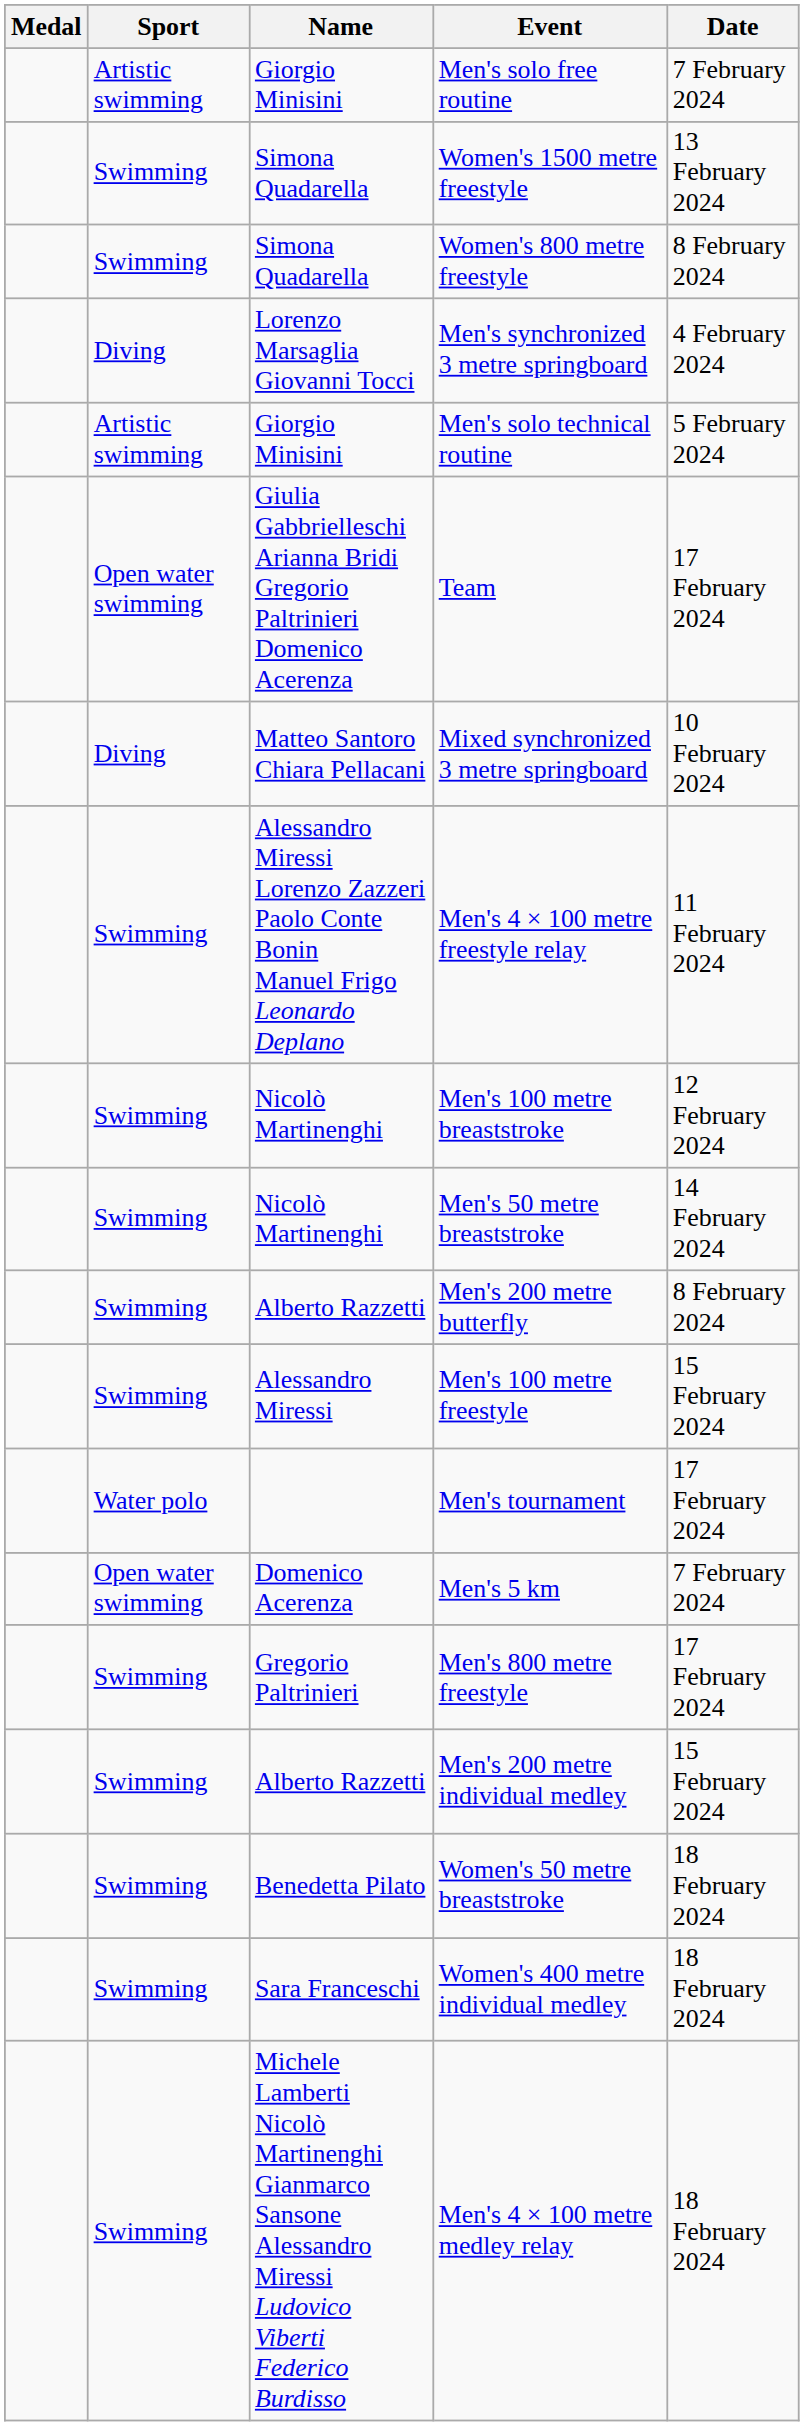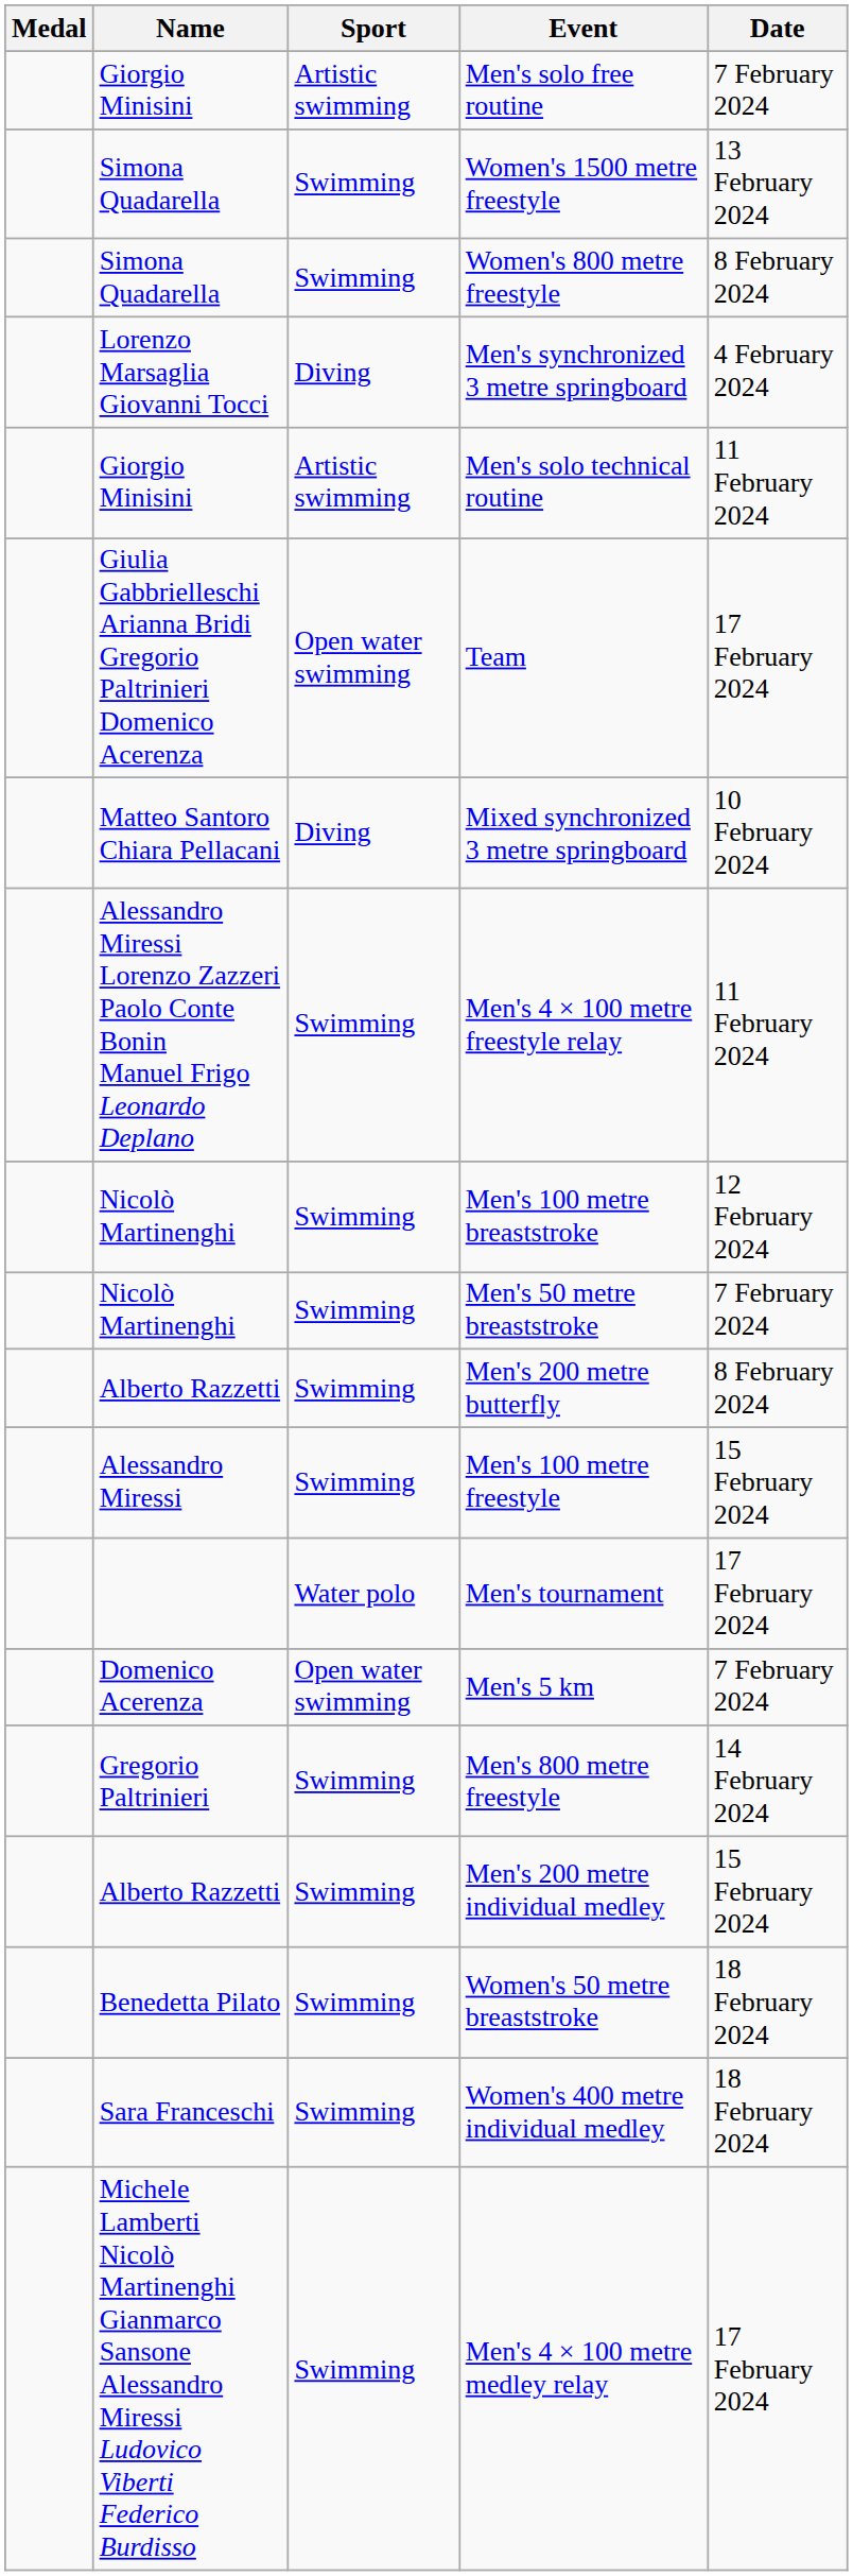 <table class="wikitable sortable" style="font-size:90%; width:50%;">
 <tr>
 <th>Medal</th>
+<th>Name</th>
 <th>Sport</th>
-<th>Name</th>
 <th>Event</th>
 <th>Date</th>
 </tr>
 <tr>
 <td></td>
+<td><a href='#'>Giorgio Minisini</a></td>
 <td><a href='#'>Artistic swimming</a></td>
-<td><a href='#'>Giorgio Minisini</a></td>
 <td><a href='#'>Men's solo free routine</a></td>
 <td>7 February 2024</td>
 </tr>
 <tr>
 <td></td>
+<td><a href='#'>Simona Quadarella</a></td>
 <td><a href='#'>Swimming</a></td>
-<td><a href='#'>Simona Quadarella</a></td>
 <td><a href='#'>Women's 1500 metre freestyle</a></td>
 <td>13 February 2024</td>
 </tr>
 <tr>
 <td></td>
+<td><a href='#'>Simona Quadarella</a></td>
 <td><a href='#'>Swimming</a></td>
-<td><a href='#'>Simona Quadarella</a></td>
 <td><a href='#'>Women's 800 metre freestyle</a></td>
 <td>8 February 2024</td>
 </tr>
 <tr>
 <td></td>
+<td><a href='#'>Lorenzo Marsaglia</a><br><a href='#'>Giovanni Tocci</a></td>
 <td><a href='#'>Diving</a></td>
-<td><a href='#'>Lorenzo Marsaglia</a><br><a href='#'>Giovanni Tocci</a></td>
 <td><a href='#'>Men's synchronized 3 metre springboard</a></td>
 <td>4 February 2024</td>
 </tr>
 <tr>
 <td></td>
+<td><a href='#'>Giorgio Minisini</a></td>
 <td><a href='#'>Artistic swimming</a></td>
-<td><a href='#'>Giorgio Minisini</a></td>
 <td><a href='#'>Men's solo technical routine</a></td>
-<td>5 February 2024</td>
+<td>11 February 2024</td>
 </tr>
 <tr>
 <td></td>
+<td><a href='#'>Giulia Gabbrielleschi</a><br><a href='#'>Arianna Bridi</a><br><a href='#'>Gregorio Paltrinieri</a><br><a href='#'>Domenico Acerenza</a></td>
 <td><a href='#'>Open water swimming</a></td>
-<td><a href='#'>Giulia Gabbrielleschi</a><br><a href='#'>Arianna Bridi</a><br><a href='#'>Gregorio Paltrinieri</a><br><a href='#'>Domenico Acerenza</a></td>
 <td><a href='#'>Team</a></td>
 <td>17 February 2024</td>
 </tr>
 <tr>
 <td></td>
+<td><a href='#'>Matteo Santoro</a><br><a href='#'>Chiara Pellacani</a></td>
 <td><a href='#'>Diving</a></td>
-<td><a href='#'>Matteo Santoro</a><br><a href='#'>Chiara Pellacani</a></td>
 <td><a href='#'>Mixed synchronized 3 metre springboard</a></td>
 <td>10 February 2024</td>
 </tr>
 <tr>
 <td></td>
+<td><a href='#'>Alessandro Miressi</a><br><a href='#'>Lorenzo Zazzeri</a><br><a href='#'>Paolo Conte Bonin</a><br><a href='#'>Manuel Frigo</a><br><em><a href='#'>Leonardo Deplano</a></em></td>
 <td><a href='#'>Swimming</a></td>
-<td><a href='#'>Alessandro Miressi</a><br><a href='#'>Lorenzo Zazzeri</a><br><a href='#'>Paolo Conte Bonin</a><br><a href='#'>Manuel Frigo</a><br><em><a href='#'>Leonardo Deplano</a></em></td>
 <td><a href='#'>Men's 4 × 100 metre freestyle relay</a></td>
 <td>11 February 2024</td>
 </tr>
 <tr>
 <td></td>
+<td><a href='#'>Nicolò Martinenghi</a></td>
 <td><a href='#'>Swimming</a></td>
-<td><a href='#'>Nicolò Martinenghi</a></td>
 <td><a href='#'>Men's 100 metre breaststroke</a></td>
 <td>12 February 2024</td>
 </tr>
 <tr>
 <td></td>
+<td><a href='#'>Nicolò Martinenghi</a></td>
 <td><a href='#'>Swimming</a></td>
-<td><a href='#'>Nicolò Martinenghi</a></td>
 <td><a href='#'>Men's 50 metre breaststroke</a></td>
-<td>14 February 2024</td>
+<td>7 February 2024</td>
 </tr>
 <tr>
 <td></td>
+<td><a href='#'>Alberto Razzetti</a></td>
 <td><a href='#'>Swimming</a></td>
-<td><a href='#'>Alberto Razzetti</a></td>
 <td><a href='#'>Men's 200 metre butterfly</a></td>
 <td>8 February 2024</td>
 </tr>
 <tr>
 <td></td>
+<td><a href='#'>Alessandro Miressi</a></td>
 <td><a href='#'>Swimming</a></td>
-<td><a href='#'>Alessandro Miressi</a></td>
 <td><a href='#'>Men's 100 metre freestyle</a></td>
 <td>15 February 2024</td>
 </tr>
 <tr>
 <td></td>
+<td><br></td>
 <td><a href='#'>Water polo</a></td>
-<td><br></td>
 <td><a href='#'>Men's tournament</a></td>
 <td>17 February 2024</td>
 </tr>
 <tr>
 <td></td>
+<td><a href='#'>Domenico Acerenza</a></td>
 <td><a href='#'>Open water swimming</a></td>
-<td><a href='#'>Domenico Acerenza</a></td>
 <td><a href='#'>Men's 5 km</a></td>
 <td>7 February 2024</td>
 </tr>
 <tr>
 <td></td>
+<td><a href='#'>Gregorio Paltrinieri</a></td>
 <td><a href='#'>Swimming</a></td>
-<td><a href='#'>Gregorio Paltrinieri</a></td>
 <td><a href='#'>Men's 800 metre freestyle</a></td>
-<td>17 February 2024</td>
+<td>14 February 2024</td>
 </tr>
 <tr>
 <td></td>
+<td><a href='#'>Alberto Razzetti</a></td>
 <td><a href='#'>Swimming</a></td>
-<td><a href='#'>Alberto Razzetti</a></td>
 <td><a href='#'>Men's 200 metre individual medley</a></td>
 <td>15 February 2024</td>
 </tr>
 <tr>
 <td></td>
+<td><a href='#'>Benedetta Pilato</a></td>
 <td><a href='#'>Swimming</a></td>
-<td><a href='#'>Benedetta Pilato</a></td>
 <td><a href='#'>Women's 50 metre breaststroke</a></td>
 <td>18 February 2024</td>
 </tr>
 <tr>
 <td></td>
+<td><a href='#'>Sara Franceschi</a></td>
 <td><a href='#'>Swimming</a></td>
-<td><a href='#'>Sara Franceschi</a></td>
 <td><a href='#'>Women's 400 metre individual medley</a></td>
 <td>18 February 2024</td>
 </tr>
 <tr>
 <td></td>
+<td><a href='#'>Michele Lamberti</a><br><a href='#'>Nicolò Martinenghi</a><br><a href='#'>Gianmarco Sansone</a><br><a href='#'>Alessandro Miressi</a><br><em><a href='#'>Ludovico Viberti</a><br><a href='#'>Federico Burdisso</a></em></td>
 <td><a href='#'>Swimming</a></td>
-<td><a href='#'>Michele Lamberti</a><br><a href='#'>Nicolò Martinenghi</a><br><a href='#'>Gianmarco Sansone</a><br><a href='#'>Alessandro Miressi</a><br><em><a href='#'>Ludovico Viberti</a><br><a href='#'>Federico Burdisso</a></em></td>
 <td><a href='#'>Men's 4 × 100 metre medley relay</a></td>
-<td>18 February 2024</td>
+<td>17 February 2024</td>
 </tr>
 </table>
